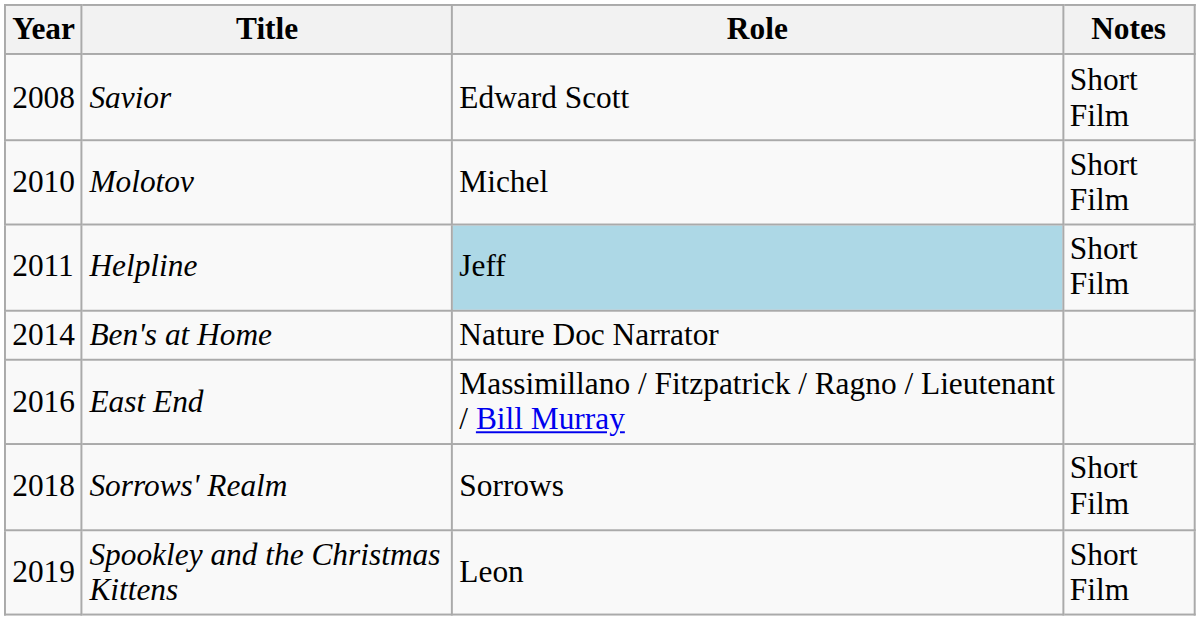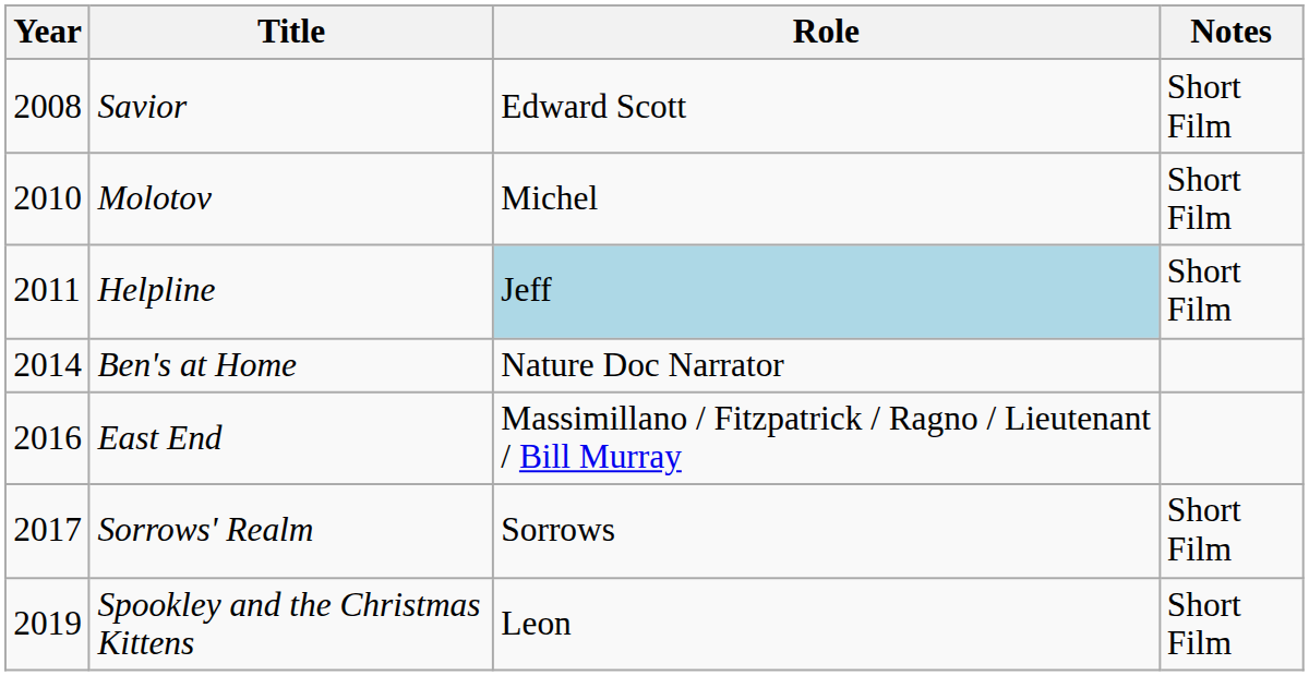 <table class="wikitable sortable">
 <tr>
 <th>Year</th>
 <th>Title</th>
 <th>Role</th>
 <th>Notes</th>
 </tr>
 <tr>
 <td>2008</td>
 <td><em>Savior</em></td>
 <td>Edward Scott</td>
 <td>Short Film</td>
 </tr>
 <tr>
 <td>2010</td>
 <td><em>Molotov</em></td>
 <td>Michel</td>
 <td>Short Film</td>
 </tr>
 <tr>
 <td>2011</td>
 <td><em>Helpline</em></td>
 <td style="background: lightblue;">Jeff</td>
 <td>Short Film</td>
 </tr>
 <tr>
 <td>2014</td>
 <td><em>Ben's at Home</em></td>
 <td>Nature Doc Narrator</td>
 <td></td>
 </tr>
 <tr>
 <td>2016</td>
 <td><em>East End</em></td>
 <td>Massimillano / Fitzpatrick / Ragno / Lieutenant / <a href='#'>Bill Murray</a></td>
 <td></td>
 </tr>
 <tr>
-<td>2018</td>
+<td>2017</td>
 <td><em>Sorrows' Realm</em></td>
 <td>Sorrows</td>
 <td>Short Film</td>
 </tr>
 <tr>
 <td>2019</td>
 <td><em>Spookley and the Christmas Kittens</em></td>
 <td>Leon</td>
 <td>Short Film</td>
 </tr>
 </table>
